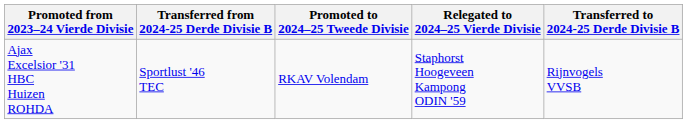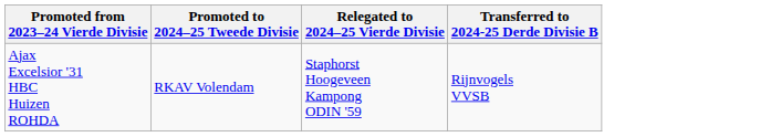 <table class="wikitable">
 <tr>
 <th>Promoted from<br><a href='#'>2023–24 Vierde Divisie</a></th>
-<th>Transferred from<br><a href='#'>2024-25 Derde Divisie B</a></th>
 <th>Promoted to<br><a href='#'>2024–25 Tweede Divisie</a></th>
 <th>Relegated to<br><a href='#'>2024–25 Vierde Divisie</a></th>
 <th>Transferred to<br><a href='#'>2024-25 Derde Divisie B</a></th>
 </tr>
 <tr>
 <td><a href='#'>Ajax</a><br><a href='#'>Excelsior '31</a><br><a href='#'>HBC</a><br><a href='#'>Huizen</a><br><a href='#'>ROHDA</a></td>
-<td><a href='#'>Sportlust '46</a><br><a href='#'>TEC</a></td>
 <td><a href='#'>RKAV Volendam</a></td>
 <td><a href='#'>Staphorst</a><br><a href='#'>Hoogeveen</a><br><a href='#'>Kampong</a><br><a href='#'>ODIN '59</a></td>
 <td><a href='#'>Rijnvogels</a><br><a href='#'>VVSB</a></td>
 </tr>
 </table>
